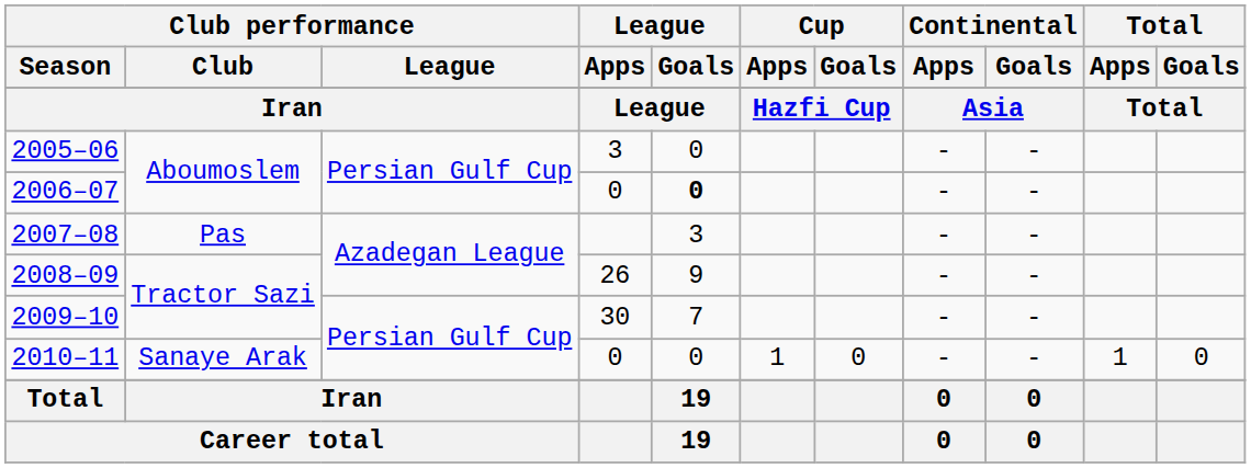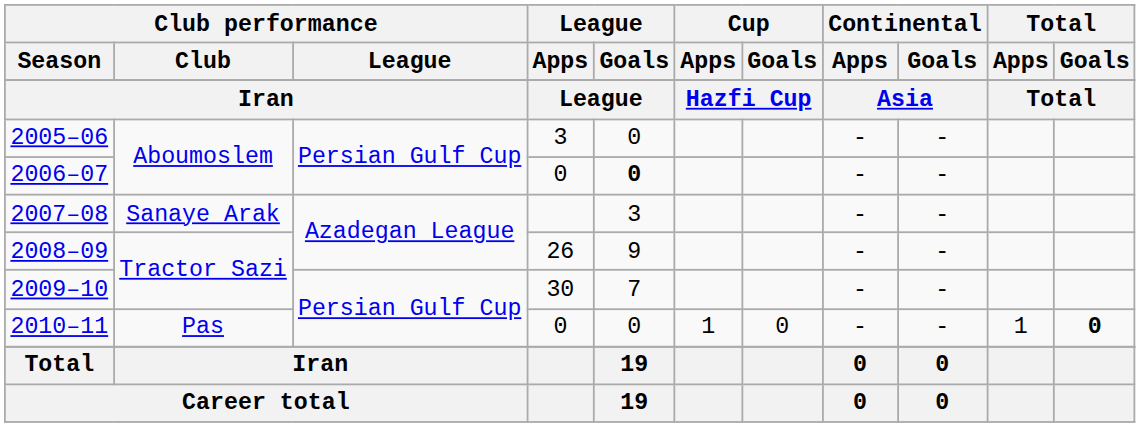 <table class="wikitable" style="text-align:center">
 <tr>
 <th colspan=3>Club performance</th>
 <th colspan=2>League</th>
 <th colspan=2>Cup</th>
 <th colspan=2>Continental</th>
 <th colspan=2>Total</th>
 </tr>
 <tr>
 <th>Season</th>
 <th>Club</th>
 <th>League</th>
 <th>Apps</th>
 <th>Goals</th>
 <th>Apps</th>
 <th>Goals</th>
 <th>Apps</th>
 <th>Goals</th>
 <th>Apps</th>
 <th>Goals</th>
 </tr>
 <tr>
 </tr>
 <tr>
 <th colspan=3>Iran</th>
 <th colspan=2>League</th>
 <th colspan=2><a href='#'>Hazfi Cup</a></th>
 <th colspan=2><a href='#'>Asia</a></th>
 <th colspan=2>Total</th>
 </tr>
 <tr>
 <td><a href='#'>2005–06</a></td>
 <td rowspan="2"><a href='#'>Aboumoslem</a></td>
 <td rowspan="2"><a href='#'>Persian Gulf Cup</a></td>
 <td>3</td>
 <td>0</td>
 <td></td>
 <td></td>
 <td>-</td>
 <td>-</td>
 <td></td>
 <td></td>
 </tr>
 <tr>
 <td><a href='#'>2006–07</a></td>
 <td>0</td>
 <td><strong>0</strong></td>
 <td></td>
 <td></td>
 <td>-</td>
 <td>-</td>
 <td></td>
 <td></td>
 </tr>
 <tr>
 <td><a href='#'>2007–08</a></td>
-<td rowspan="1"><a href='#'>Pas</a></td>
+<td rowspan="1"><a href='#'>Sanaye Arak</a></td>
 <td rowspan="2"><a href='#'>Azadegan League</a></td>
 <td></td>
 <td>3</td>
 <td></td>
 <td></td>
 <td>-</td>
 <td>-</td>
 <td></td>
 <td></td>
 </tr>
 <tr>
 <td><a href='#'>2008–09</a></td>
 <td rowspan="2"><a href='#'>Tractor Sazi</a></td>
 <td>26</td>
 <td>9</td>
 <td></td>
 <td></td>
 <td>-</td>
 <td>-</td>
 <td></td>
 <td></td>
 </tr>
 <tr>
 <td><a href='#'>2009–10</a></td>
 <td rowspan="2"><a href='#'>Persian Gulf Cup</a></td>
 <td>30</td>
 <td>7</td>
 <td></td>
 <td></td>
 <td>-</td>
 <td>-</td>
 <td></td>
 <td></td>
 </tr>
 <tr>
 <td><a href='#'>2010–11</a></td>
-<td rowspan="1"><a href='#'>Sanaye Arak</a></td>
+<td rowspan="1"><a href='#'>Pas</a></td>
 <td>0</td>
 <td>0</td>
 <td>1</td>
 <td>0</td>
 <td>-</td>
 <td>-</td>
 <td>1</td>
-<td>0</td>
+<td><strong>0</strong></td>
 </tr>
 <tr>
 </tr>
 <tr>
 <th rowspan=1>Total</th>
 <th colspan=2>Iran</th>
 <th></th>
 <th>19</th>
 <th></th>
 <th></th>
 <th>0</th>
 <th>0</th>
 <th></th>
 <th></th>
 </tr>
 <tr>
 <th colspan=3>Career total</th>
 <th></th>
 <th>19</th>
 <th></th>
 <th></th>
 <th>0</th>
 <th>0</th>
 <th></th>
 <th></th>
 </tr>
 </table>
